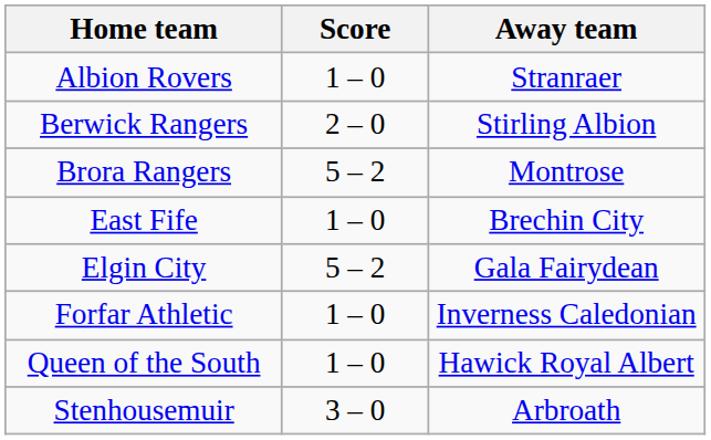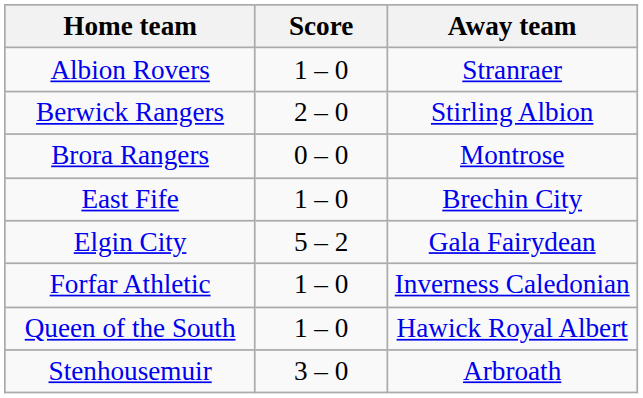 <table class="wikitable" style="text-align: center">
 <tr>
 <th width=140>Home team</th>
 <th width=70>Score</th>
 <th width=140>Away team</th>
 </tr>
 <tr>
 <td><a href='#'>Albion Rovers</a></td>
 <td>1 – 0</td>
 <td><a href='#'>Stranraer</a></td>
 </tr>
 <tr>
 <td><a href='#'>Berwick Rangers</a></td>
 <td>2 – 0</td>
 <td><a href='#'>Stirling Albion</a></td>
 </tr>
 <tr>
 <td><a href='#'>Brora Rangers</a></td>
-<td>5 – 2</td>
+<td>0 – 0</td>
 <td><a href='#'>Montrose</a></td>
 </tr>
 <tr>
 <td><a href='#'>East Fife</a></td>
 <td>1 – 0</td>
 <td><a href='#'>Brechin City</a></td>
 </tr>
 <tr>
 <td><a href='#'>Elgin City</a></td>
 <td>5 – 2</td>
 <td><a href='#'>Gala Fairydean</a></td>
 </tr>
 <tr>
 <td><a href='#'>Forfar Athletic</a></td>
 <td>1 – 0</td>
 <td><a href='#'>Inverness Caledonian</a></td>
 </tr>
 <tr>
 <td><a href='#'>Queen of the South</a></td>
 <td>1 – 0</td>
 <td><a href='#'>Hawick Royal Albert</a></td>
 </tr>
 <tr>
 <td><a href='#'>Stenhousemuir</a></td>
 <td>3 – 0</td>
 <td><a href='#'>Arbroath</a></td>
 </tr>
 </table>
